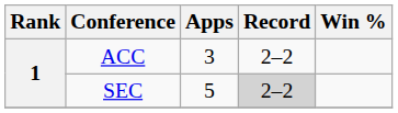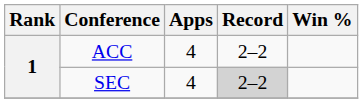 <table class=wikitable style="text-align:center;">
 <tr>
 <th>Rank</th>
 <th>Conference</th>
 <th>Apps</th>
 <th>Record</th>
 <th>Win %</th>
 </tr>
 <tr>
 <th rowspan=2>1</th>
 <td><a href='#'>ACC</a></td>
-<td>3</td>
+<td>4</td>
 <td>2–2</td>
 <td></td>
 </tr>
 <tr>
 <td><a href='#'>SEC</a></td>
-<td>5</td>
+<td>4</td>
 <td style="background: lightgrey;">2–2</td>
 <td></td>
 </tr>
 <tr>
 </tr>
 </table>
